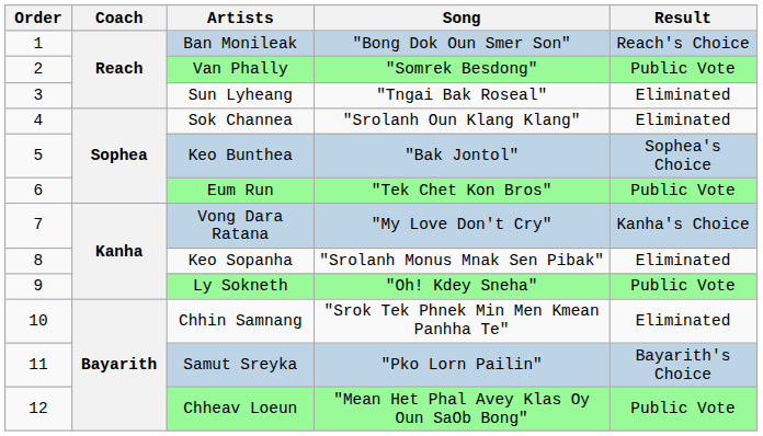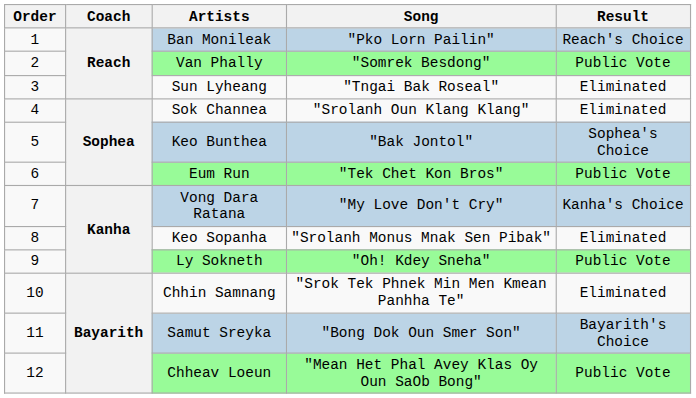 <table class="wikitable" style="text-align:center; width:70%;">
 <tr>
 <th width="05%">Order</th>
 <th width="05%">Coach</th>
 <th width="15%">Artists</th>
 <th width="30%">Song</th>
 <th width="15%">Result</th>
 </tr>
 <tr>
 <td>1</td>
 <th rowspan=3>Reach</th>
 <td style="background:#BCD4E6">Ban Monileak</td>
-<td style="background:#BCD4E6">"Bong Dok Oun Smer Son"</td>
+<td style="background:#BCD4E6">"Pko Lorn Pailin"</td>
 <td style="background:#BCD4E6">Reach's Choice</td>
 </tr>
 <tr>
 <td>2</td>
 <td style="background:palegreen">Van Phally</td>
 <td style="background:palegreen">"Somrek Besdong"</td>
 <td style="background:palegreen">Public Vote</td>
 </tr>
 <tr>
 <td>3</td>
 <td>Sun Lyheang</td>
 <td>"Tngai Bak Roseal"</td>
 <td>Eliminated</td>
 </tr>
 <tr>
 <td>4</td>
 <th rowspan=3>Sophea</th>
 <td>Sok Channea</td>
 <td>"Srolanh Oun Klang Klang"</td>
 <td>Eliminated</td>
 </tr>
 <tr>
 <td>5</td>
 <td style="background:#BCD4E6">Keo Bunthea</td>
 <td style="background:#BCD4E6">"Bak Jontol"</td>
 <td style="background:#BCD4E6">Sophea's Choice</td>
 </tr>
 <tr>
 <td>6</td>
 <td style="background:palegreen">Eum Run</td>
 <td style="background:palegreen">"Tek Chet Kon Bros"</td>
 <td style="background:palegreen">Public Vote</td>
 </tr>
 <tr>
 <td>7</td>
 <th rowspan=3>Kanha</th>
 <td style="background:#BCD4E6">Vong Dara Ratana</td>
 <td style="background:#BCD4E6">"My Love Don't Cry"</td>
 <td style="background:#BCD4E6">Kanha's Choice</td>
 </tr>
 <tr>
 <td>8</td>
 <td>Keo Sopanha</td>
 <td>"Srolanh Monus Mnak Sen Pibak"</td>
 <td>Eliminated</td>
 </tr>
 <tr>
 <td>9</td>
 <td style="background:palegreen">Ly Sokneth</td>
 <td style="background:palegreen">"Oh! Kdey Sneha"</td>
 <td style="background:palegreen">Public Vote</td>
 </tr>
 <tr>
 <td>10</td>
 <th rowspan=3>Bayarith</th>
 <td>Chhin Samnang</td>
 <td>"Srok Tek Phnek Min Men Kmean Panhha Te"</td>
 <td>Eliminated</td>
 </tr>
 <tr>
 <td>11</td>
 <td style="background:#BCD4E6">Samut Sreyka</td>
-<td style="background:#BCD4E6">"Pko Lorn Pailin"</td>
+<td style="background:#BCD4E6">"Bong Dok Oun Smer Son"</td>
 <td style="background:#BCD4E6">Bayarith's Choice</td>
 </tr>
 <tr>
 <td>12</td>
 <td style="background:palegreen">Chheav Loeun</td>
 <td style="background:palegreen">"Mean Het Phal Avey Klas Oy Oun SaOb Bong"</td>
 <td style="background:palegreen">Public Vote</td>
 </tr>
 </table>
